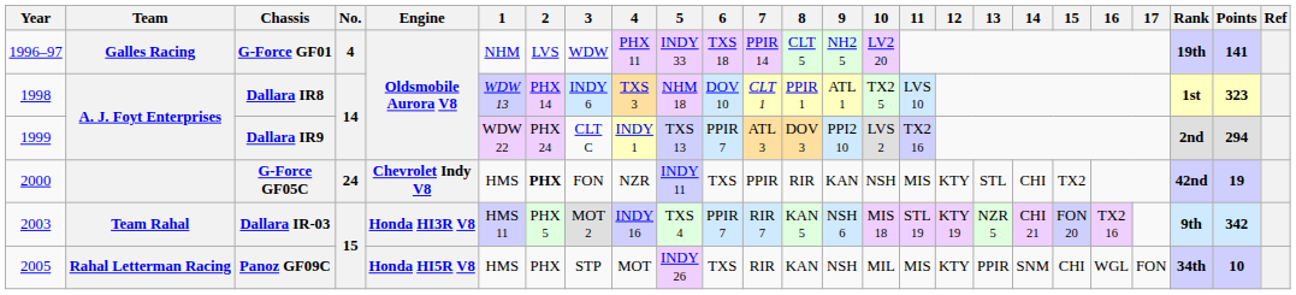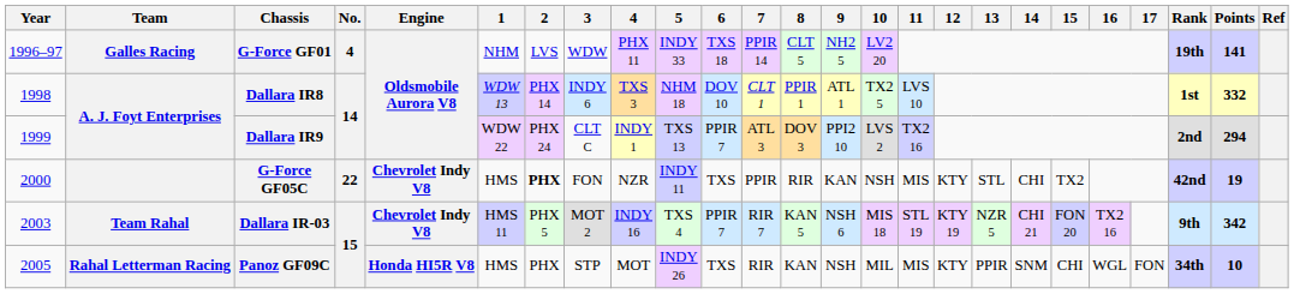 <table class="wikitable" style="text-align:center; font-size:85%">
 <tr>
 <th>Year</th>
 <th>Team</th>
 <th>Chassis</th>
 <th>No.</th>
 <th>Engine</th>
 <th>1</th>
 <th>2</th>
 <th>3</th>
 <th>4</th>
 <th>5</th>
 <th>6</th>
 <th>7</th>
 <th>8</th>
 <th>9</th>
 <th>10</th>
 <th>11</th>
 <th>12</th>
 <th>13</th>
 <th>14</th>
 <th>15</th>
 <th>16</th>
 <th>17</th>
 <th>Rank</th>
 <th>Points</th>
 <th>Ref</th>
 </tr>
 <tr>
 <td nowrap><a href='#'>1996–97</a></td>
 <th nowrap><a href='#'>Galles Racing</a></th>
 <th nowrap><a href='#'>G-Force</a> GF01</th>
 <th>4</th>
 <th rowspan=3><a href='#'>Oldsmobile</a> <a href='#'>Aurora</a> <a href='#'>V8</a></th>
 <td><a href='#'>NHM</a></td>
 <td><a href='#'>LVS</a></td>
 <td><a href='#'>WDW</a></td>
 <td style="background:#EFCFFF;"><a href='#'>PHX</a><br><small>11</small></td>
 <td style="background:#EFCFFF;"><a href='#'>INDY</a><br><small>33</small></td>
 <td style="background:#EFCFFF;"><a href='#'>TXS</a><br><small>18</small></td>
 <td style="background:#EFCFFF;"><a href='#'>PPIR</a><br><small>14</small></td>
 <td style="background:#DFFFDF;"><a href='#'>CLT</a><br><small>5</small></td>
 <td style="background:#DFFFDF;"><a href='#'>NH2</a><br><small>5</small></td>
 <td style="background:#EFCFFF;"><a href='#'>LV2</a><br><small>20</small></td>
 <td colspan=7></td>
 <th style="background:#CFCFFF;"><strong>19th</strong></th>
 <th style="background:#CFCFFF;"><strong>141</strong></th>
 <th></th>
 </tr>
 <tr>
 <td><a href='#'>1998</a></td>
 <th rowspan=2 nowrap><a href='#'>A. J. Foyt Enterprises</a></th>
 <th nowrap><a href='#'>Dallara</a> IR8</th>
 <th rowspan=2>14</th>
 <td style="background:#CFCFFF;"><em><a href='#'>WDW</a><br><small>13</small></em></td>
 <td style="background:#EFCFFF;"><a href='#'>PHX</a><br><small>14</small></td>
 <td style="background:#CFEAFF;"><a href='#'>INDY</a><br><small>6</small></td>
 <td style="background:#FFDF9F;"><a href='#'>TXS</a><br><small>3</small></td>
 <td style="background:#EFCFFF;"><a href='#'>NHM</a><br><small>18</small></td>
 <td style="background:#CFEAFF;"><a href='#'>DOV</a><br><small>10</small></td>
 <td style="background:#FFFFBF;"><em><a href='#'>CLT</a><br><small>1</small></em></td>
 <td style="background:#FFFFBF;"><a href='#'>PPIR</a><br><small>1</small></td>
 <td style="background:#FFFFBF;">ATL<br><small>1</small></td>
 <td style="background:#DFFFDF;">TX2<br><small>5</small></td>
 <td style="background:#CFEAFF;">LVS<br><small>10</small></td>
 <td colspan=6></td>
 <td style="background:#FFFFBF;"><strong>1st</strong></td>
-<td style="background:#FFFFBF;"><strong>323</strong></td>
+<td style="background:#FFFFBF;"><strong>332</strong></td>
 <th></th>
 </tr>
 <tr>
 <td><a href='#'>1999</a></td>
 <th nowrap><a href='#'>Dallara</a> IR9</th>
 <td style="background:#EFCFFF;">WDW<br><small>22</small></td>
 <td style="background:#EFCFFF;">PHX<br><small>24</small></td>
 <td><a href='#'>CLT</a><br><small>C</small></td>
 <td style="background:#FFFFBF;"><a href='#'>INDY</a><br><small>1</small></td>
 <td style="background:#CFCFFF;">TXS<br><small>13</small></td>
 <td style="background:#CFEAFF;">PPIR<br><small>7</small></td>
 <td style="background:#FFDF9F;">ATL<br><small>3</small></td>
 <td style="background:#FFDF9F;">DOV<br><small>3</small></td>
 <td style="background:#CFEAFF;">PPI2<br><small>10</small></td>
 <td style="background:#DFDFDF;">LVS<br><small>2</small></td>
 <td style="background:#CFCFFF;">TX2<br><small>16</small></td>
 <td colspan=6></td>
 <th style="background:#DFDFDF;"><strong>2nd</strong></th>
 <th style="background:#DFDFDF;"><strong>294</strong></th>
 <th></th>
 </tr>
 <tr>
 <td><a href='#'>2000</a></td>
 <th></th>
 <th><a href='#'>G-Force</a> GF05C</th>
-<th>24</th>
+<th>22</th>
 <th><a href='#'>Chevrolet</a> Indy <a href='#'>V8</a></th>
 <td>HMS</td>
 <td><strong>PHX</strong></td>
 <td>FON</td>
 <td>NZR</td>
 <td style="background:#CFCFFF;"><a href='#'>INDY</a><br><small>11</small></td>
 <td>TXS</td>
 <td>PPIR</td>
 <td>RIR</td>
 <td>KAN</td>
 <td>NSH</td>
 <td>MIS</td>
 <td>KTY</td>
 <td>STL</td>
 <td>CHI</td>
 <td>TX2</td>
 <td colspan=2></td>
 <th style="background:#CFCFFF;"><strong>42nd</strong></th>
 <th style="background:#CFCFFF;"><strong>19</strong></th>
 <th></th>
 </tr>
 <tr>
 <td><a href='#'>2003</a></td>
 <th nowrap><a href='#'>Team Rahal</a></th>
 <th nowrap><a href='#'>Dallara</a> IR-03</th>
 <th rowspan=2>15</th>
-<th><a href='#'>Honda</a> <a href='#'>HI3R</a> <a href='#'>V8</a></th>
+<th><a href='#'>Chevrolet</a> Indy <a href='#'>V8</a></th>
 <td style="background:#CFCFFF;">HMS<br><small>11</small></td>
 <td style="background:#DFFFDF;">PHX<br><small>5</small></td>
 <td style="background:#DFDFDF;">MOT<br><small>2</small></td>
 <td style="background:#CFCFFF;"><a href='#'>INDY</a><br><small>16</small></td>
 <td style="background:#DFFFDF;">TXS<br><small>4</small></td>
 <td style="background:#CFEAFF;">PPIR<br><small>7</small></td>
 <td style="background:#CFEAFF;">RIR<br><small>7</small></td>
 <td style="background:#DFFFDF;">KAN<br><small>5</small></td>
 <td style="background:#CFEAFF;">NSH<br><small>6</small></td>
 <td style="background:#EFCFFF;">MIS<br><small>18</small></td>
 <td style="background:#EFCFFF;">STL<br><small>19</small></td>
 <td style="background:#EFCFFF;">KTY<br><small>19</small></td>
 <td style="background:#DFFFDF;">NZR<br><small>5</small></td>
 <td style="background:#EFCFFF;">CHI<br><small>21</small></td>
 <td style="background:#CFCFFF;">FON<br><small>20</small></td>
 <td style="background:#EFCFFF;">TX2<br><small>16</small></td>
 <td></td>
 <th style="background:#CFEAFF;"><strong>9th</strong></th>
 <th style="background:#CFEAFF;"><strong>342</strong></th>
 <th></th>
 </tr>
 <tr>
 <td><a href='#'>2005</a></td>
 <th nowrap><a href='#'>Rahal Letterman Racing</a></th>
 <th nowrap><a href='#'>Panoz</a> GF09C</th>
 <th nowrap><a href='#'>Honda</a> <a href='#'>HI5R</a> <a href='#'>V8</a></th>
 <td>HMS</td>
 <td>PHX</td>
 <td>STP</td>
 <td>MOT</td>
 <td style="background:#EFCFFF;"><a href='#'>INDY</a><br><small>26</small></td>
 <td>TXS</td>
 <td>RIR</td>
 <td>KAN</td>
 <td>NSH</td>
 <td>MIL</td>
 <td>MIS</td>
 <td>KTY</td>
 <td>PPIR</td>
 <td>SNM</td>
 <td>CHI</td>
 <td>WGL</td>
 <td>FON</td>
 <th style="background:#CFCFFF;"><strong>34th</strong></th>
 <th style="background:#CFCFFF;"><strong>10</strong></th>
 <th></th>
 </tr>
 </table>
